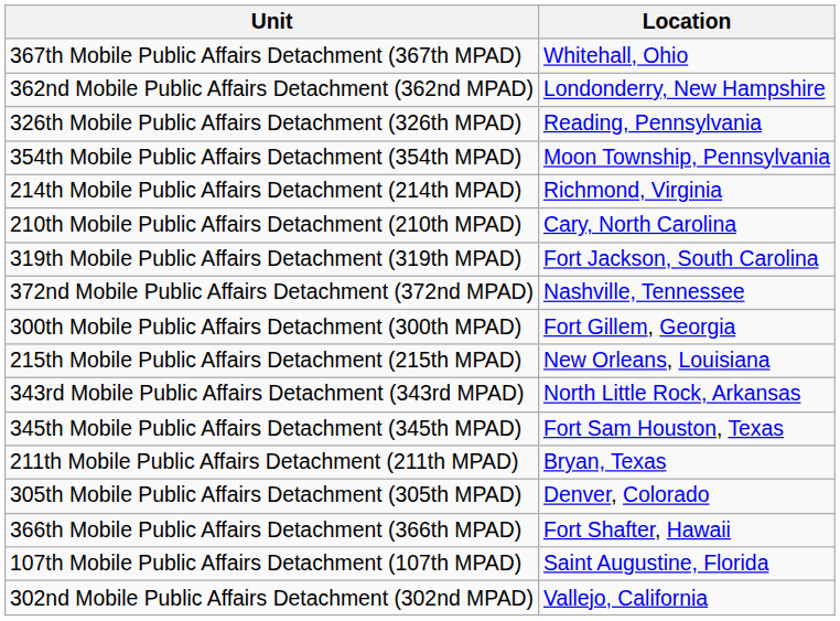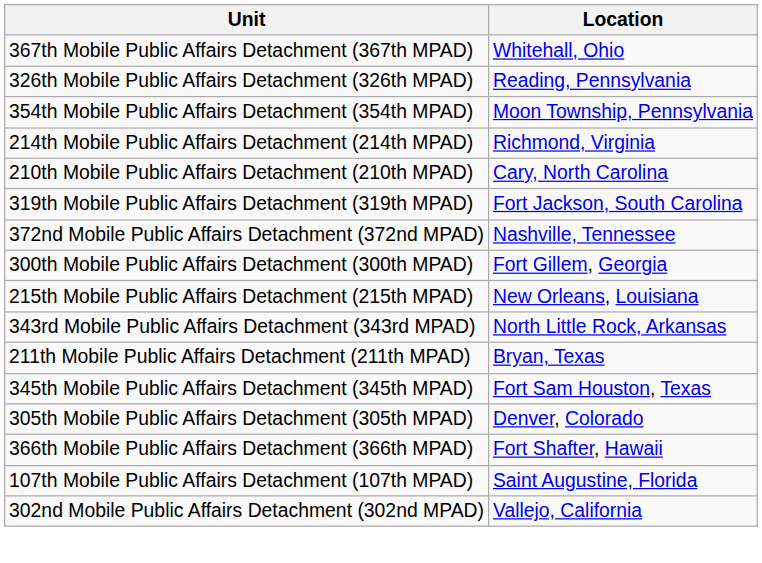 <table class="wikitable">
 <tr>
 <th>Unit</th>
 <th>Location</th>
 </tr>
 <tr>
 <td>367th Mobile Public Affairs Detachment (367th MPAD)</td>
 <td><a href='#'>Whitehall, Ohio</a></td>
-</tr>
-<tr>
-<td>362nd Mobile Public Affairs Detachment (362nd MPAD)</td>
-<td><a href='#'>Londonderry, New Hampshire</a></td>
 </tr>
 <tr>
 <td>326th Mobile Public Affairs Detachment (326th MPAD)</td>
 <td><a href='#'>Reading, Pennsylvania</a></td>
 </tr>
 <tr>
 <td>354th Mobile Public Affairs Detachment (354th MPAD)</td>
 <td><a href='#'>Moon Township, Pennsylvania</a></td>
 </tr>
 <tr>
 <td>214th Mobile Public Affairs Detachment (214th MPAD)</td>
 <td><a href='#'>Richmond, Virginia</a></td>
 </tr>
 <tr>
 <td>210th Mobile Public Affairs Detachment (210th MPAD)</td>
 <td><a href='#'>Cary, North Carolina</a></td>
 </tr>
 <tr>
 <td>319th Mobile Public Affairs Detachment (319th MPAD)</td>
 <td><a href='#'>Fort Jackson, South Carolina</a></td>
 </tr>
 <tr>
 <td>372nd Mobile Public Affairs Detachment (372nd MPAD)</td>
 <td><a href='#'>Nashville, Tennessee</a></td>
 </tr>
 <tr>
 <td>300th Mobile Public Affairs Detachment (300th MPAD)</td>
 <td><a href='#'>Fort Gillem</a>, <a href='#'>Georgia</a></td>
 </tr>
 <tr>
 <td>215th Mobile Public Affairs Detachment (215th MPAD)</td>
 <td><a href='#'>New Orleans</a>, <a href='#'>Louisiana</a></td>
 </tr>
 <tr>
 <td>343rd Mobile Public Affairs Detachment (343rd MPAD)</td>
 <td><a href='#'>North Little Rock, Arkansas</a></td>
 </tr>
 <tr>
+<td>211th Mobile Public Affairs Detachment (211th MPAD)</td>
+<td><a href='#'>Bryan, Texas</a></td>
+</tr>
+<tr>
 <td>345th Mobile Public Affairs Detachment (345th MPAD)</td>
 <td><a href='#'>Fort Sam Houston</a>, <a href='#'>Texas</a></td>
-</tr>
-<tr>
-<td>211th Mobile Public Affairs Detachment (211th MPAD)</td>
-<td><a href='#'>Bryan, Texas</a></td>
 </tr>
 <tr>
 <td>305th Mobile Public Affairs Detachment (305th MPAD)</td>
 <td><a href='#'>Denver</a>, <a href='#'>Colorado</a></td>
 </tr>
 <tr>
 <td>366th Mobile Public Affairs Detachment (366th MPAD)</td>
 <td><a href='#'>Fort Shafter</a>, <a href='#'>Hawaii</a></td>
 </tr>
 <tr>
 <td>107th Mobile Public Affairs Detachment (107th MPAD)</td>
 <td><a href='#'>Saint Augustine, Florida</a></td>
 </tr>
 <tr>
 <td>302nd Mobile Public Affairs Detachment (302nd MPAD)</td>
 <td><a href='#'>Vallejo, California</a></td>
 </tr>
 </table>
